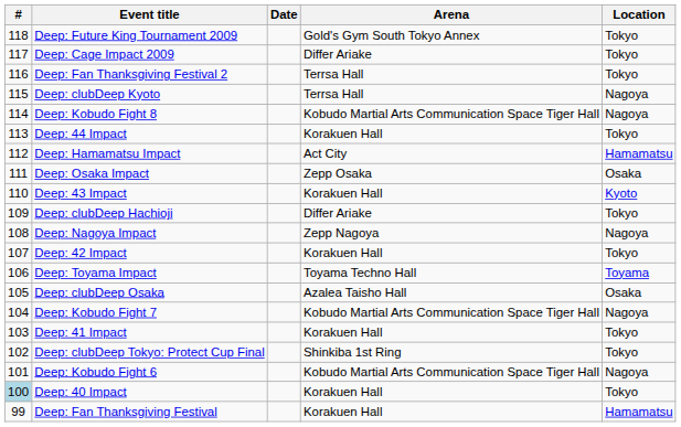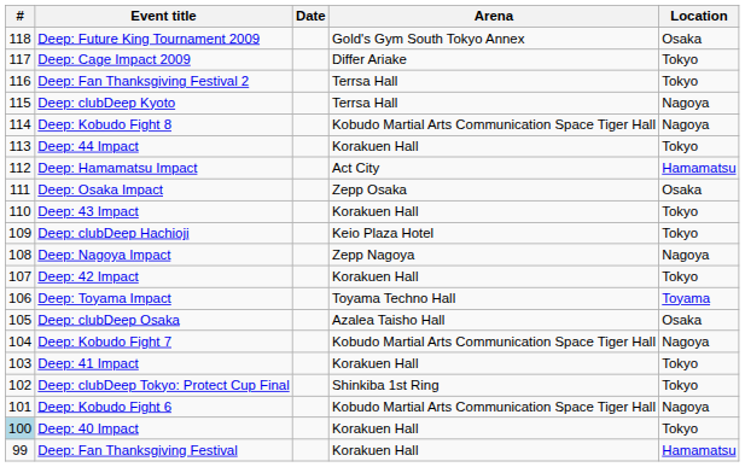 <table class="sortable wikitable succession-box" style="font-size:90%;">
 <tr>
 <th scope="col">#</th>
 <th scope="col">Event title</th>
 <th scope="col">Date</th>
 <th scope="col">Arena</th>
 <th scope="col">Location</th>
 </tr>
 <tr>
 <td align=center>118</td>
 <td><a href='#'>Deep: Future King Tournament 2009</a></td>
 <td></td>
 <td>Gold's Gym South Tokyo Annex</td>
-<td>Tokyo</td>
+<td>Osaka</td>
 </tr>
 <tr>
 <td align=center>117</td>
 <td><a href='#'>Deep: Cage Impact 2009</a></td>
 <td></td>
 <td>Differ Ariake</td>
 <td>Tokyo</td>
 </tr>
 <tr>
 <td align=center>116</td>
 <td><a href='#'>Deep: Fan Thanksgiving Festival 2</a></td>
 <td></td>
 <td>Terrsa Hall</td>
 <td>Tokyo</td>
 </tr>
 <tr>
 <td align=center>115</td>
 <td><a href='#'>Deep: clubDeep Kyoto</a></td>
 <td></td>
 <td>Terrsa Hall</td>
 <td>Nagoya</td>
 </tr>
 <tr>
 <td align=center>114</td>
 <td><a href='#'>Deep: Kobudo Fight 8</a></td>
 <td></td>
 <td>Kobudo Martial Arts Communication Space Tiger Hall</td>
 <td>Nagoya</td>
 </tr>
 <tr>
 <td align=center>113</td>
 <td><a href='#'>Deep: 44 Impact</a></td>
 <td></td>
 <td>Korakuen Hall</td>
 <td>Tokyo</td>
 </tr>
 <tr>
 <td align=center>112</td>
 <td><a href='#'>Deep: Hamamatsu Impact</a></td>
 <td></td>
 <td>Act City</td>
 <td><a href='#'>Hamamatsu</a></td>
 </tr>
 <tr>
 <td align=center>111</td>
 <td><a href='#'>Deep: Osaka Impact</a></td>
 <td></td>
 <td>Zepp Osaka</td>
 <td>Osaka</td>
 </tr>
 <tr>
 <td align=center>110</td>
 <td><a href='#'>Deep: 43 Impact</a></td>
 <td></td>
 <td>Korakuen Hall</td>
-<td><a href='#'>Kyoto</a></td>
+<td>Tokyo</td>
 </tr>
 <tr>
 <td align=center>109</td>
 <td><a href='#'>Deep: clubDeep Hachioji</a></td>
 <td></td>
-<td>Differ Ariake</td>
+<td>Keio Plaza Hotel</td>
 <td>Tokyo</td>
 </tr>
 <tr>
 <td align=center>108</td>
 <td><a href='#'>Deep: Nagoya Impact</a></td>
 <td></td>
 <td>Zepp Nagoya</td>
 <td>Nagoya</td>
 </tr>
 <tr>
 <td align=center>107</td>
 <td><a href='#'>Deep: 42 Impact</a></td>
 <td></td>
 <td>Korakuen Hall</td>
 <td>Tokyo</td>
 </tr>
 <tr>
 <td align=center>106</td>
 <td><a href='#'>Deep: Toyama Impact</a></td>
 <td></td>
 <td>Toyama Techno Hall</td>
 <td><a href='#'>Toyama</a></td>
 </tr>
 <tr>
 <td align=center>105</td>
 <td><a href='#'>Deep: clubDeep Osaka</a></td>
 <td></td>
 <td>Azalea Taisho Hall</td>
 <td>Osaka</td>
 </tr>
 <tr>
 <td align=center>104</td>
 <td><a href='#'>Deep: Kobudo Fight 7</a></td>
 <td></td>
 <td>Kobudo Martial Arts Communication Space Tiger Hall</td>
 <td>Nagoya</td>
 </tr>
 <tr>
 <td align=center>103</td>
 <td><a href='#'>Deep: 41 Impact</a></td>
 <td></td>
 <td>Korakuen Hall</td>
 <td>Tokyo</td>
 </tr>
 <tr>
 <td align=center>102</td>
 <td><a href='#'>Deep: clubDeep Tokyo: Protect Cup Final</a></td>
 <td></td>
 <td>Shinkiba 1st Ring</td>
 <td>Tokyo</td>
 </tr>
 <tr>
 <td align=center>101</td>
 <td><a href='#'>Deep: Kobudo Fight 6</a></td>
 <td></td>
 <td>Kobudo Martial Arts Communication Space Tiger Hall</td>
 <td>Nagoya</td>
 </tr>
 <tr>
 <td align=center style="background: lightblue;">100</td>
 <td><a href='#'>Deep: 40 Impact</a></td>
 <td></td>
 <td>Korakuen Hall</td>
 <td>Tokyo</td>
 </tr>
 <tr>
 <td align=center>99</td>
 <td><a href='#'>Deep: Fan Thanksgiving Festival</a></td>
 <td></td>
 <td>Korakuen Hall</td>
 <td><a href='#'>Hamamatsu</a></td>
 </tr>
 </table>
